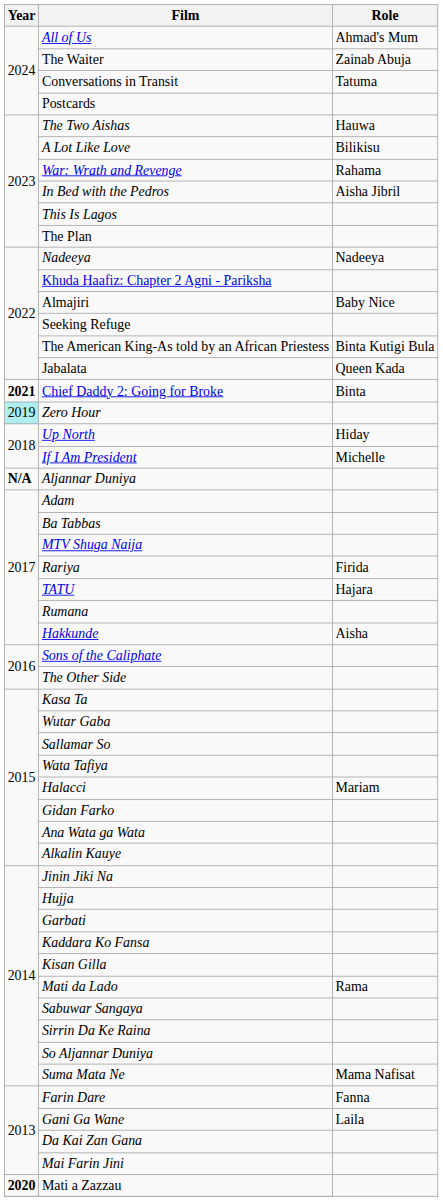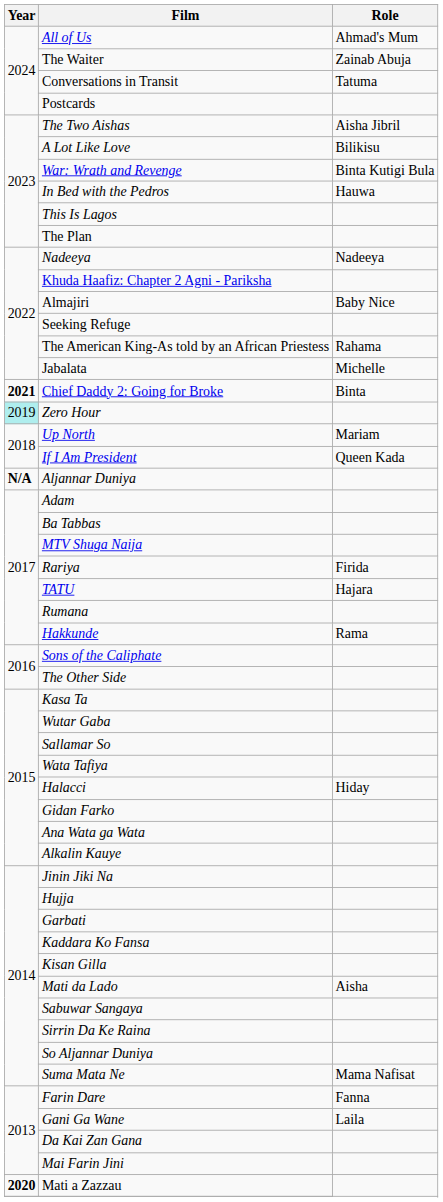 <table class="wikitable">
 <tr>
 <th>Year</th>
 <th>Film</th>
 <th>Role</th>
 </tr>
 <tr>
 <td rowspan="4">2024</td>
 <td><em><a href='#'>All of Us</a></em></td>
 <td>Ahmad's Mum</td>
 </tr>
 <tr>
 <td>The Waiter</td>
 <td>Zainab Abuja</td>
 </tr>
 <tr>
 <td>Conversations in Transit</td>
 <td>Tatuma</td>
 </tr>
 <tr>
 <td>Postcards</td>
 </tr>
 <tr>
 <td rowspan="6">2023</td>
 <td><em>The Two Aishas</em></td>
-<td>Hauwa</td>
+<td>Aisha Jibril</td>
 </tr>
 <tr>
 <td><em>A Lot Like Love</em></td>
 <td>Bilikisu</td>
 </tr>
 <tr>
 <td><em><a href='#'>War: Wrath and Revenge</a></em></td>
-<td>Rahama</td>
+<td>Binta Kutigi Bula</td>
 </tr>
 <tr>
 <td><em>In Bed with the Pedros</em></td>
-<td>Aisha Jibril</td>
+<td>Hauwa</td>
 </tr>
 <tr>
 <td><em>This Is Lagos</em></td>
 <td></td>
 </tr>
 <tr>
 <td>The Plan</td>
 </tr>
 <tr>
 <td rowspan="6">2022</td>
 <td><em>Nadeeya</em></td>
 <td>Nadeeya</td>
 </tr>
 <tr>
 <td><a href='#'>Khuda Haafiz: Chapter 2 Agni - Pariksha</a></td>
 </tr>
 <tr>
 <td>Almajiri</td>
 <td>Baby Nice</td>
 </tr>
 <tr>
 <td>Seeking Refuge</td>
 <td></td>
 </tr>
 <tr>
 <td>The American King-As told by an African Priestess</td>
-<td>Binta Kutigi Bula</td>
+<td>Rahama</td>
 </tr>
 <tr>
 <td>Jabalata</td>
-<td>Queen Kada</td>
+<td>Michelle</td>
 </tr>
 <tr>
 <td><strong>2021</strong></td>
 <td><a href='#'>Chief Daddy 2: Going for Broke</a></td>
 <td>Binta</td>
 </tr>
 <tr>
 <td style="background: paleturquoise;">2019</td>
 <td><em>Zero Hour</em></td>
 <td></td>
 </tr>
 <tr>
 <td rowspan="2">2018</td>
 <td><a href='#'><em>Up North</em></a></td>
-<td>Hiday</td>
+<td>Mariam</td>
 </tr>
 <tr>
 <td><em><a href='#'>If I Am President</a></em></td>
-<td>Michelle</td>
+<td>Queen Kada</td>
 </tr>
 <tr>
 <td><strong>N/A</strong></td>
 <td><em>Aljannar Duniya</em></td>
 <td></td>
 </tr>
 <tr>
 <td rowspan="7">2017</td>
 <td><em>Adam</em></td>
 <td></td>
 </tr>
 <tr>
 <td><em>Ba Tabbas</em></td>
 <td></td>
 </tr>
 <tr>
 <td><a href='#'><em>MTV Shuga Naija</em></a></td>
 <td></td>
 </tr>
 <tr>
 <td><em>Rariya</em></td>
 <td>Firida</td>
 </tr>
 <tr>
 <td><a href='#'><em>TATU</em></a></td>
 <td>Hajara</td>
 </tr>
 <tr>
 <td><em>Rumana</em></td>
 <td></td>
 </tr>
 <tr>
 <td><em><a href='#'>Hakkunde</a></em></td>
-<td>Aisha</td>
+<td>Rama</td>
 </tr>
 <tr>
 <td rowspan="2">2016</td>
 <td><em><a href='#'>Sons of the Caliphate</a></em></td>
 <td></td>
 </tr>
 <tr>
 <td><em>The Other Side</em></td>
 <td></td>
 </tr>
 <tr>
 <td rowspan="8">2015</td>
 <td><em>Kasa Ta</em></td>
 <td></td>
 </tr>
 <tr>
 <td><em>Wutar Gaba</em></td>
 <td></td>
 </tr>
 <tr>
 <td><em>Sallamar So</em></td>
 <td></td>
 </tr>
 <tr>
 <td><em>Wata Tafiya</em></td>
 <td></td>
 </tr>
 <tr>
 <td><em>Halacci</em></td>
-<td>Mariam</td>
+<td>Hiday</td>
 </tr>
 <tr>
 <td><em>Gidan Farko</em></td>
 <td></td>
 </tr>
 <tr>
 <td><em>Ana Wata ga Wata</em></td>
 <td></td>
 </tr>
 <tr>
 <td><em>Alkalin Kauye</em></td>
 <td></td>
 </tr>
 <tr>
 <td rowspan="10">2014</td>
 <td><em>Jinin Jiki Na</em></td>
 <td></td>
 </tr>
 <tr>
 <td><em>Hujja</em></td>
 <td></td>
 </tr>
 <tr>
 <td><em>Garbati</em></td>
 <td></td>
 </tr>
 <tr>
 <td><em>Kaddara Ko Fansa</em></td>
 <td></td>
 </tr>
 <tr>
 <td><em>Kisan Gilla</em></td>
 <td></td>
 </tr>
 <tr>
 <td><em>Mati da Lado</em></td>
-<td>Rama</td>
+<td>Aisha</td>
 </tr>
 <tr>
 <td><em>Sabuwar Sangaya</em></td>
 <td></td>
 </tr>
 <tr>
 <td><em>Sirrin Da Ke Raina</em></td>
 <td></td>
 </tr>
 <tr>
 <td><em>So Aljannar Duniya</em></td>
 <td></td>
 </tr>
 <tr>
 <td><em>Suma Mata Ne</em></td>
 <td>Mama Nafisat</td>
 </tr>
 <tr>
 <td rowspan="4">2013</td>
 <td><em>Farin Dare</em></td>
 <td>Fanna</td>
 </tr>
 <tr>
 <td><em>Gani Ga Wane</em></td>
 <td>Laila</td>
 </tr>
 <tr>
 <td><em>Da Kai Zan Gana</em></td>
 <td></td>
 </tr>
 <tr>
 <td><em>Mai Farin Jini</em></td>
 <td></td>
 </tr>
 <tr>
 <td><strong>2020</strong></td>
 <td>Mati a Zazzau</td>
 </tr>
 <tr>
 </tr>
 </table>
